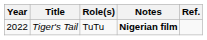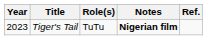 <table class="wikitable">
 <tr>
 <th scope="col">Year</th>
 <th scope="col">Title</th>
 <th scope="col">Role(s)</th>
 <th class="unsortable">Notes</th>
 <th class="unsortable">Ref.</th>
 </tr>
 <tr>
-<td>2022</td>
+<td>2023</td>
 <td><em>Tiger's Tail</em></td>
 <td>TuTu</td>
 <td><strong>Nigerian film</strong></td>
 <td style="text-align:center;"></td>
 </tr>
 </table>
